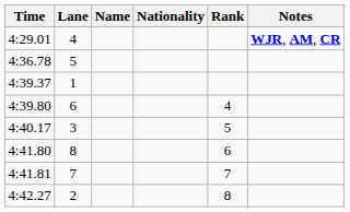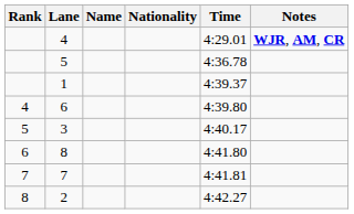 <table class="wikitable sortable" style="text-align:center">
 <tr>
-<th>Time</th>
+<th>Rank</th>
 <th>Lane</th>
 <th>Name</th>
 <th>Nationality</th>
-<th>Rank</th>
+<th>Time</th>
 <th>Notes</th>
 </tr>
 <tr>
-<td>4:29.01</td>
+<td></td>
 <td>4</td>
 <td align="left"></td>
 <td align="left"></td>
-<td></td>
+<td>4:29.01</td>
 <td><strong><a href='#'>WJR</a></strong>, <strong><a href='#'>AM</a></strong>, <strong><a href='#'>CR</a></strong></td>
 </tr>
 <tr>
-<td>4:36.78</td>
+<td></td>
 <td>5</td>
 <td align="left"></td>
 <td align="left"></td>
-<td></td>
+<td>4:36.78</td>
 <td></td>
 </tr>
 <tr>
-<td>4:39.37</td>
+<td></td>
 <td>1</td>
 <td align="left"></td>
 <td align="left"></td>
-<td></td>
+<td>4:39.37</td>
 <td></td>
 </tr>
 <tr>
-<td>4:39.80</td>
+<td>4</td>
 <td>6</td>
 <td align="left"></td>
 <td align="left"></td>
-<td>4</td>
+<td>4:39.80</td>
 <td></td>
 </tr>
 <tr>
-<td>4:40.17</td>
+<td>5</td>
 <td>3</td>
 <td align="left"></td>
 <td align="left"></td>
-<td>5</td>
+<td>4:40.17</td>
 <td></td>
 </tr>
 <tr>
-<td>4:41.80</td>
+<td>6</td>
 <td>8</td>
 <td align="left"></td>
 <td align="left"></td>
-<td>6</td>
+<td>4:41.80</td>
 <td></td>
 </tr>
 <tr>
-<td>4:41.81</td>
+<td>7</td>
 <td>7</td>
 <td align="left"></td>
 <td align="left"></td>
-<td>7</td>
+<td>4:41.81</td>
 <td></td>
 </tr>
 <tr>
-<td>4:42.27</td>
+<td>8</td>
 <td>2</td>
 <td align="left"></td>
 <td align="left"></td>
-<td>8</td>
+<td>4:42.27</td>
 <td></td>
 </tr>
 </table>
